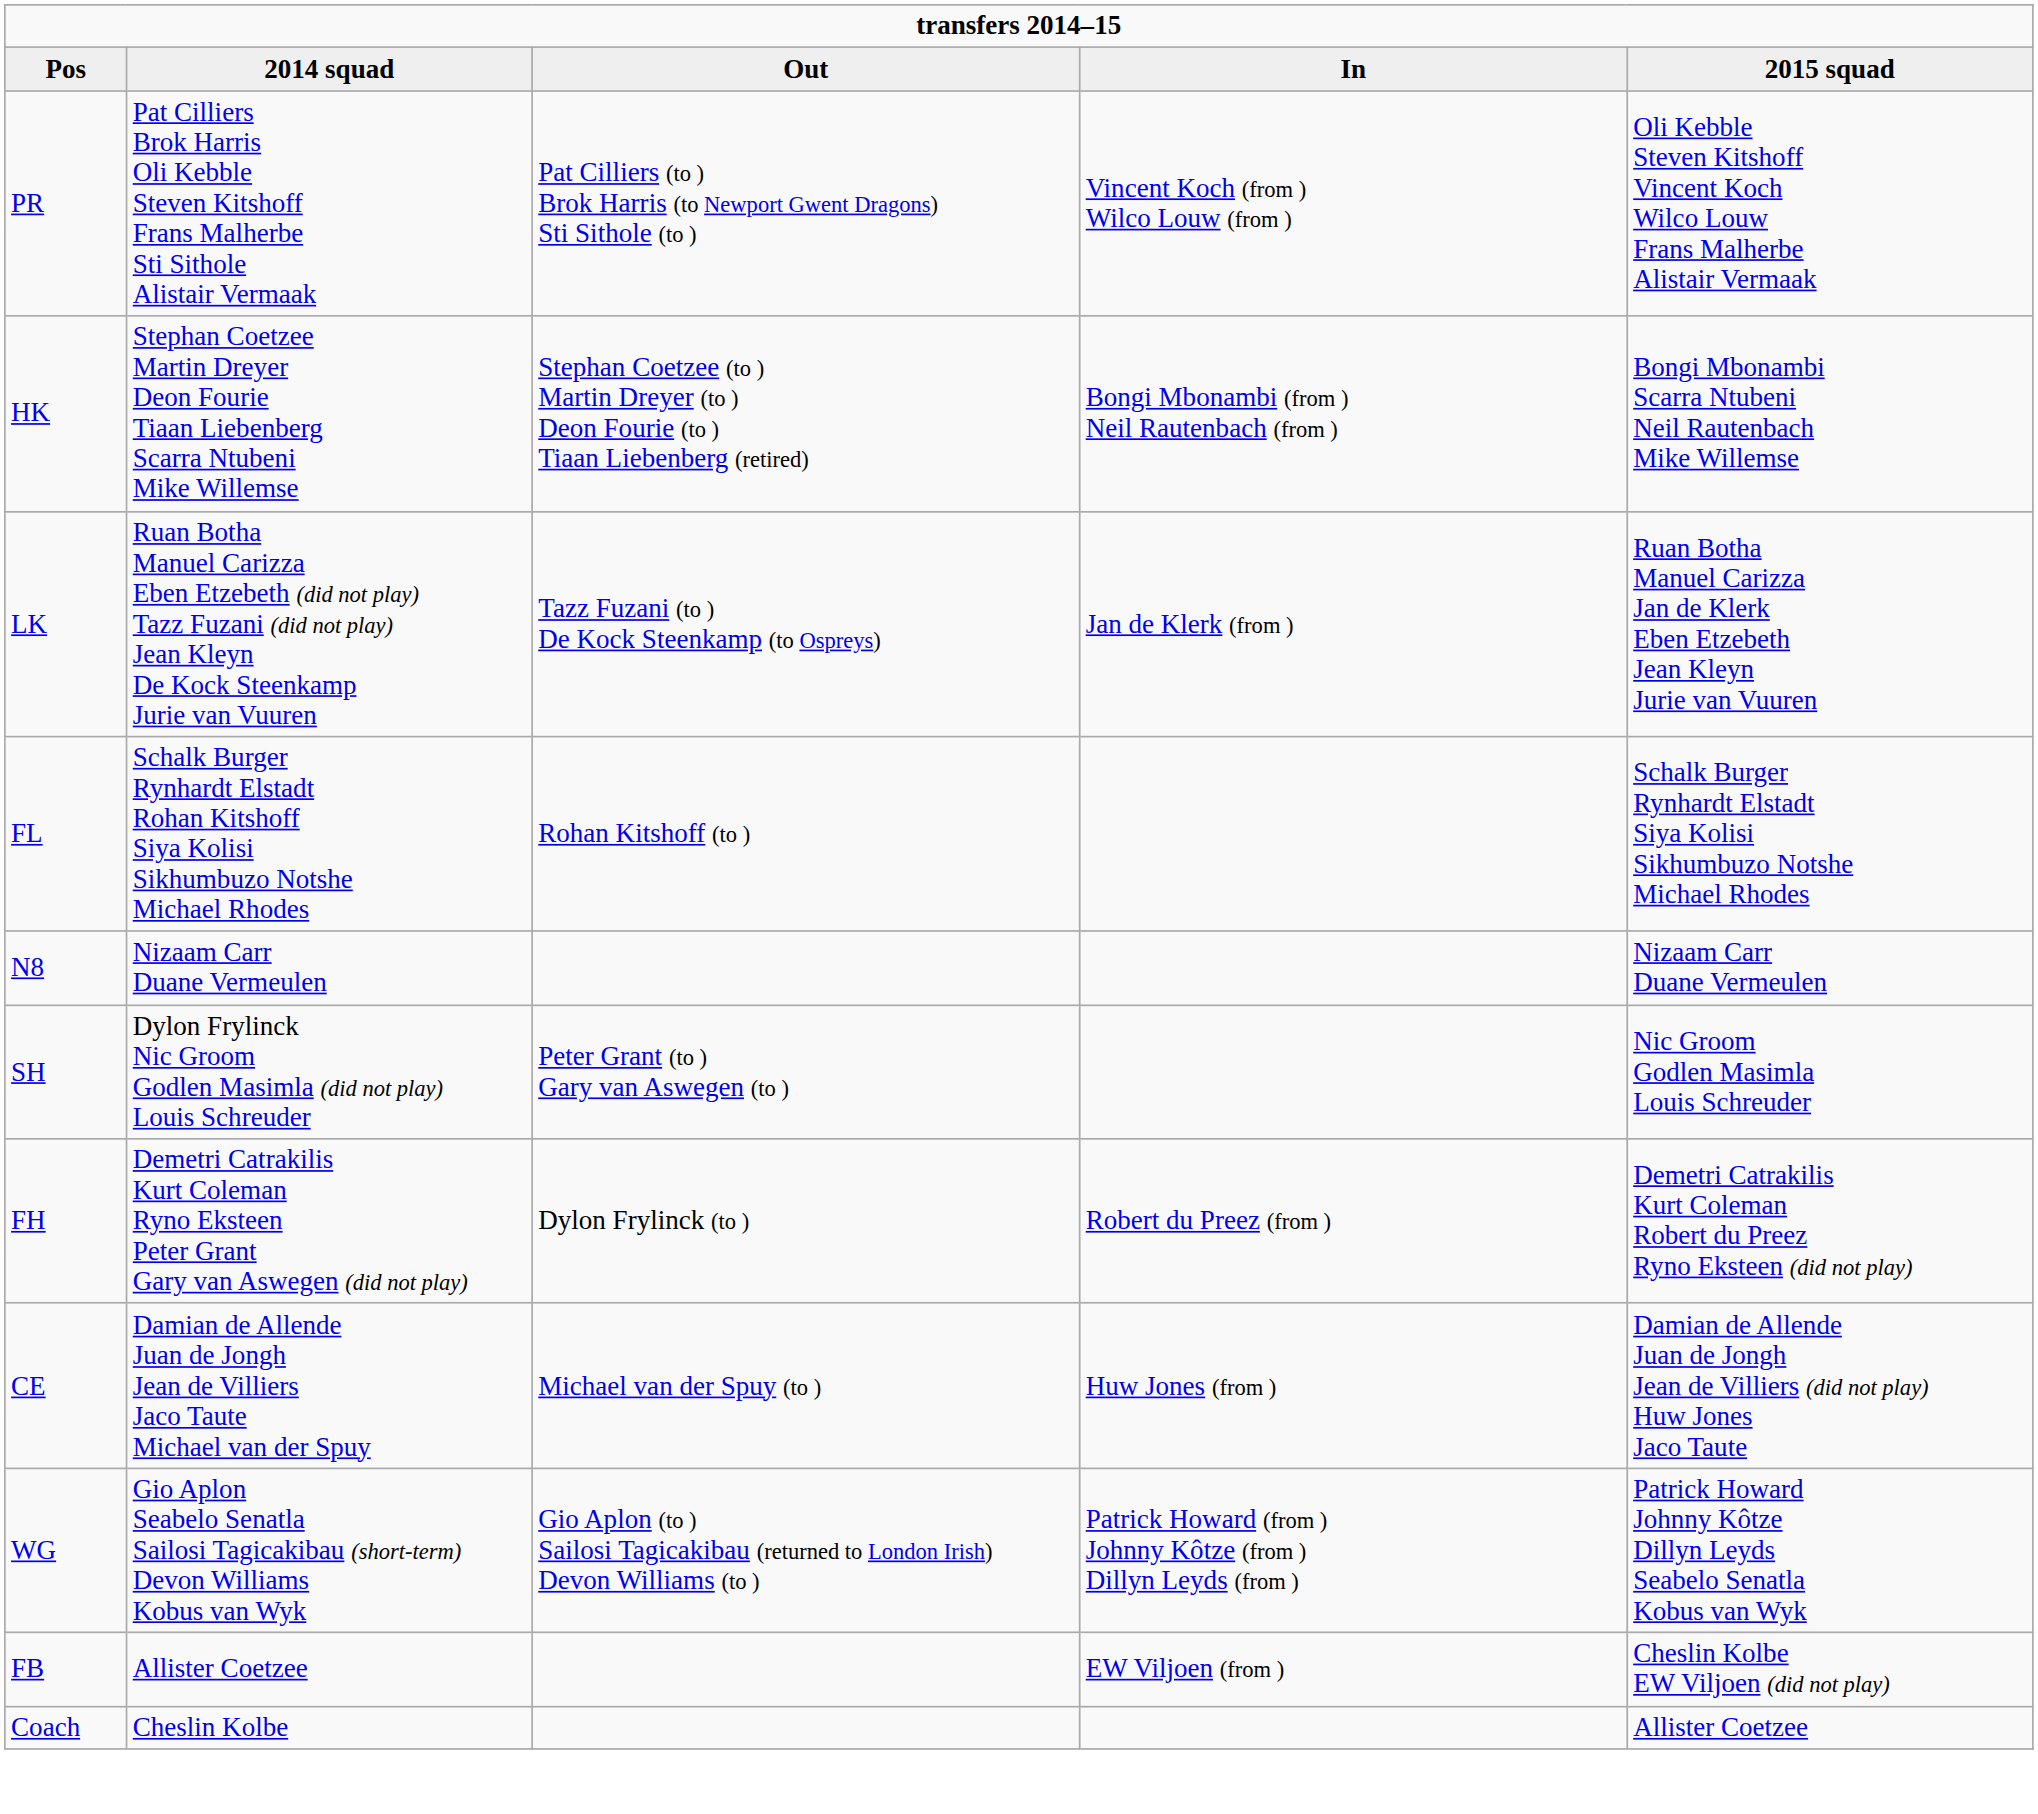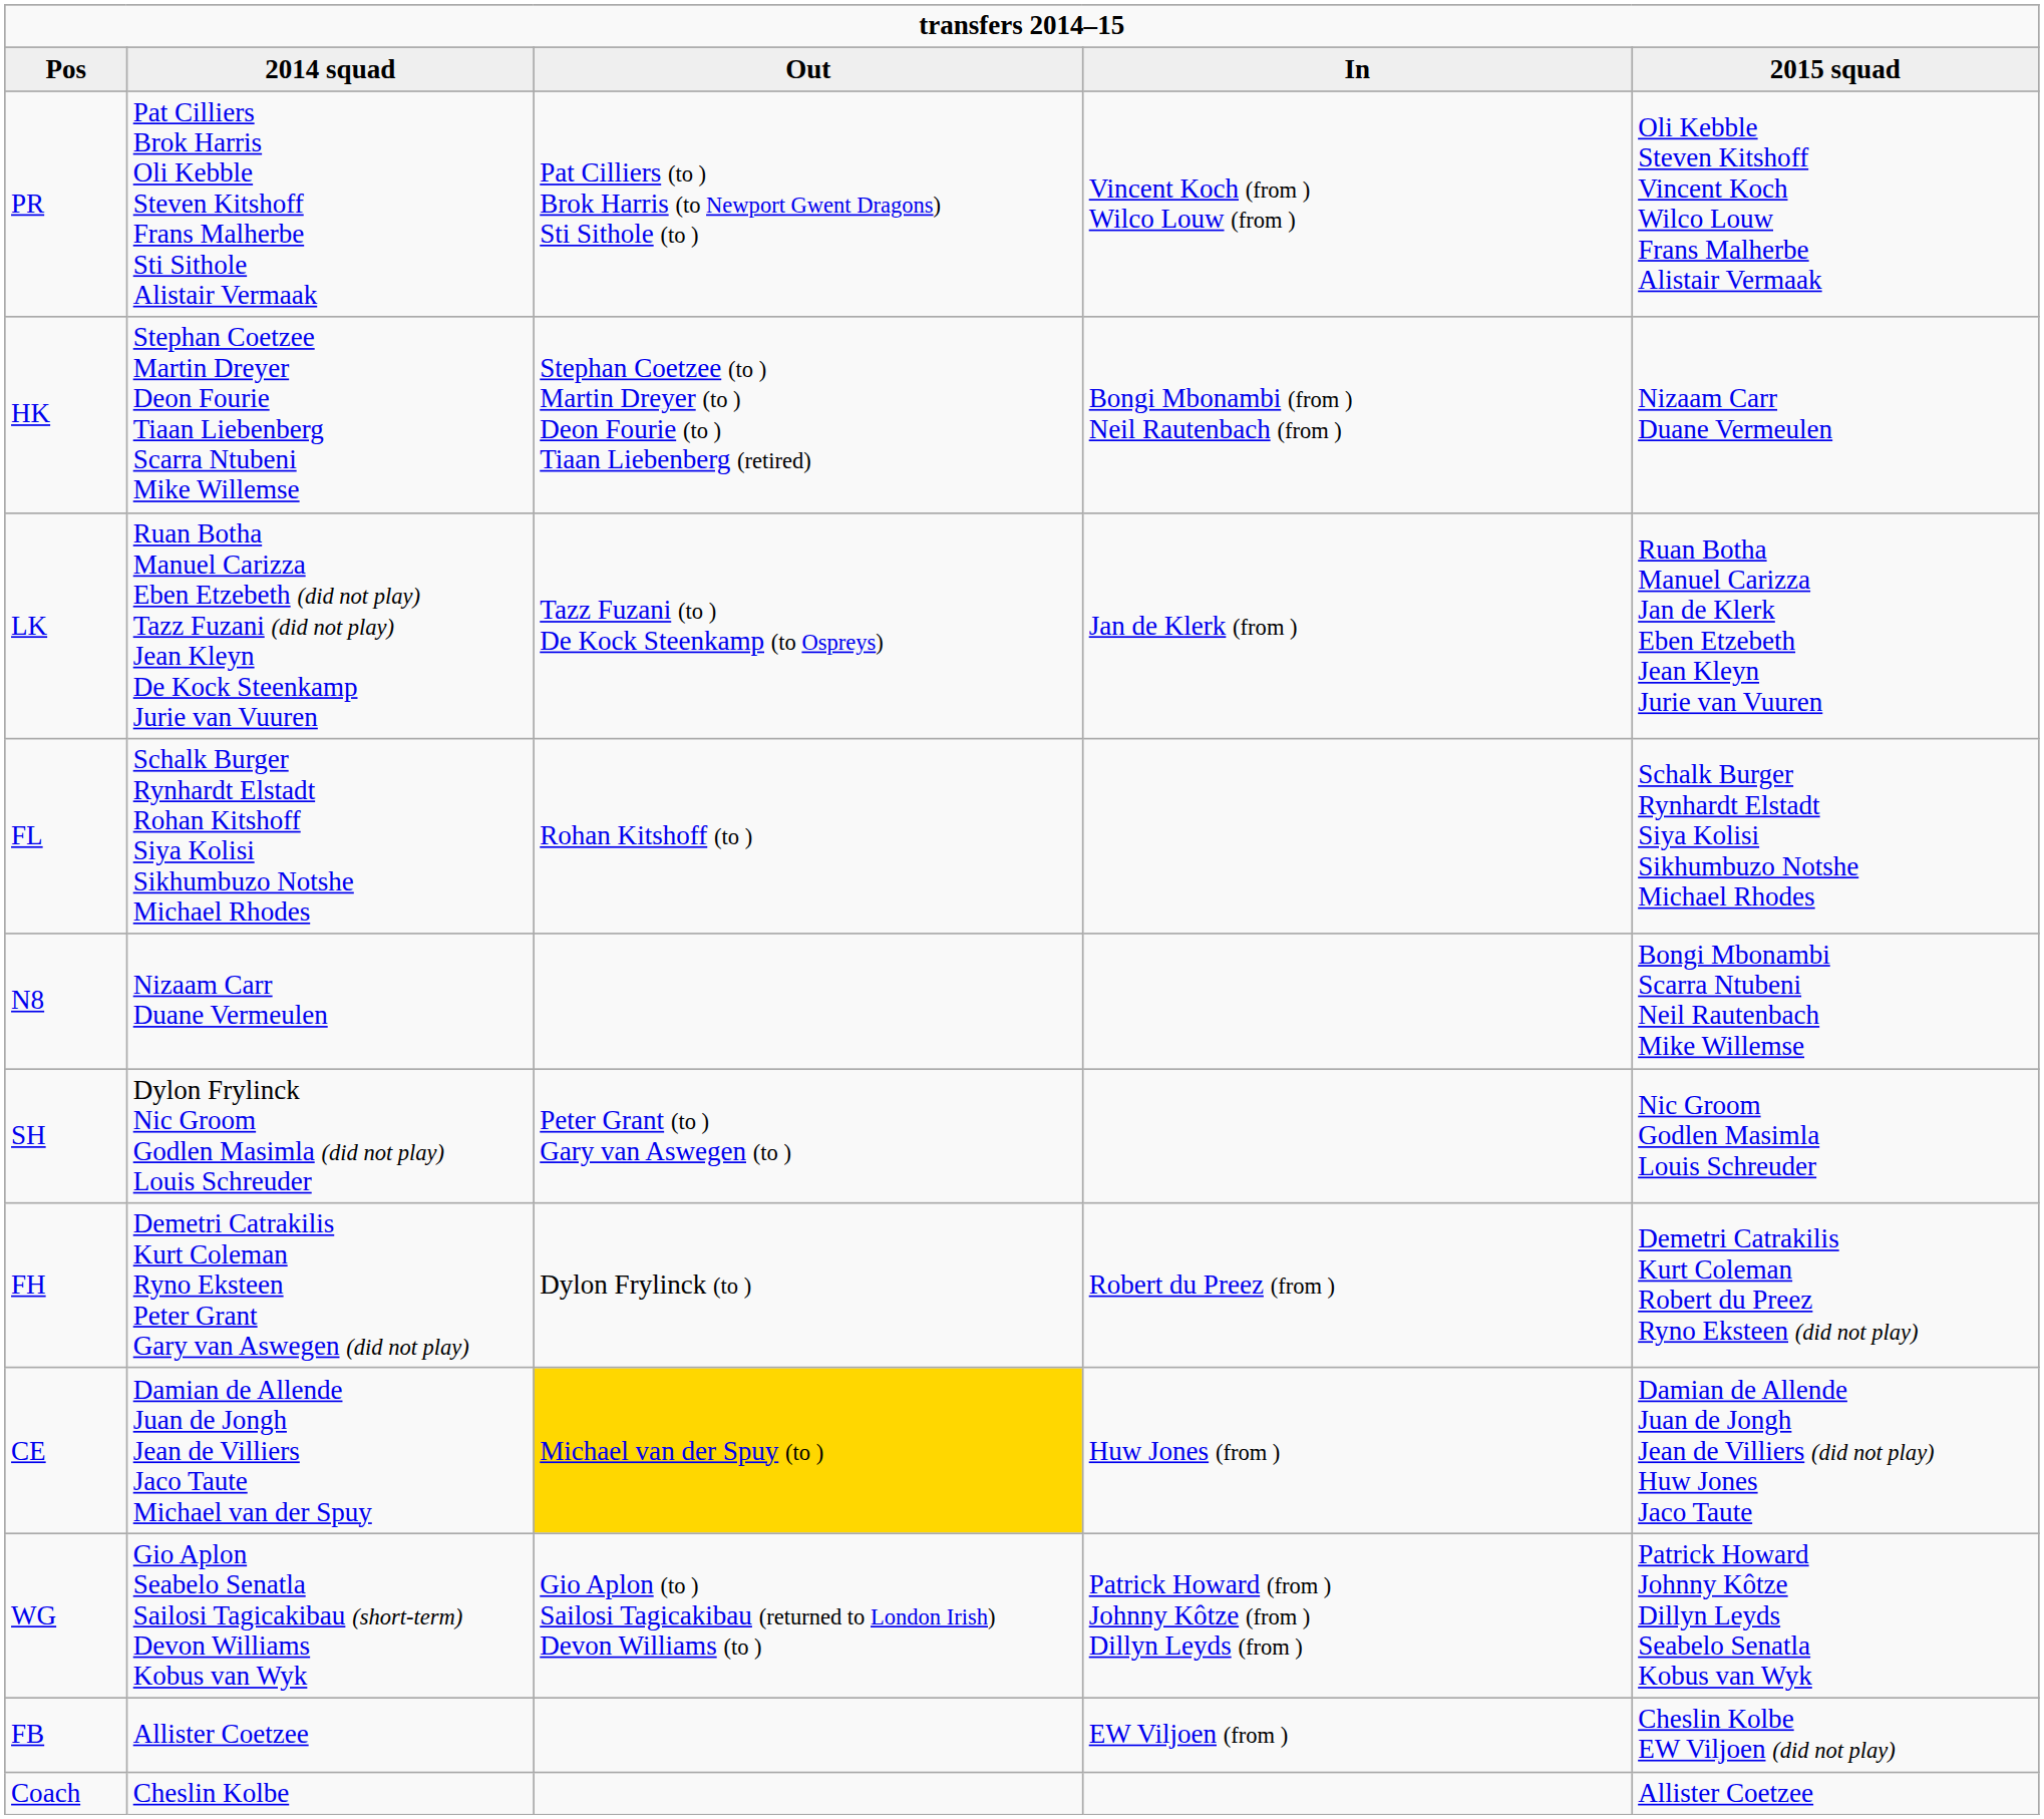 <table class="wikitable" style="text-align: left; width:95%">
 <tr>
 <td colspan="100%" style="text-align:center;"><strong> transfers 2014–15</strong></td>
 </tr>
 <tr>
 <th style="background:#efefef; width:6%;">Pos</th>
 <th style="background:#efefef; width:20%;">2014 squad</th>
 <th style="background:#efefef; width:27%;">Out</th>
 <th style="background:#efefef; width:27%;">In</th>
 <th style="background:#efefef; width:20%;">2015 squad</th>
 </tr>
 <tr>
 <td><a href='#'>PR</a></td>
 <td> <a href='#'>Pat Cilliers</a><br><a href='#'>Brok Harris</a><br><a href='#'>Oli Kebble</a><br><a href='#'>Steven Kitshoff</a><br><a href='#'>Frans Malherbe</a><br><a href='#'>Sti Sithole</a><br><a href='#'>Alistair Vermaak</a></td>
 <td>  <a href='#'>Pat Cilliers</a> <small>(to )</small><br> <a href='#'>Brok Harris</a> <small>(to  <a href='#'>Newport Gwent Dragons</a>)</small><br> <a href='#'>Sti Sithole</a> <small>(to )</small></td>
 <td>  <a href='#'>Vincent Koch</a> <small>(from )</small><br> <a href='#'>Wilco Louw</a> <small>(from )</small></td>
 <td> <a href='#'>Oli Kebble</a><br><a href='#'>Steven Kitshoff</a><br><a href='#'>Vincent Koch</a><br><a href='#'>Wilco Louw</a><br><a href='#'>Frans Malherbe</a><br><a href='#'>Alistair Vermaak</a></td>
 </tr>
 <tr>
 <td><a href='#'>HK</a></td>
 <td> <a href='#'>Stephan Coetzee</a><br><a href='#'>Martin Dreyer</a><br><a href='#'>Deon Fourie</a><br><a href='#'>Tiaan Liebenberg</a><br><a href='#'>Scarra Ntubeni</a><br><a href='#'>Mike Willemse</a></td>
 <td>  <a href='#'>Stephan Coetzee</a> <small>(to )</small><br> <a href='#'>Martin Dreyer</a> <small>(to )</small><br> <a href='#'>Deon Fourie</a> <small>(to )</small><br> <a href='#'>Tiaan Liebenberg</a> <small>(retired)</small></td>
 <td>  <a href='#'>Bongi Mbonambi</a> <small>(from )</small><br> <a href='#'>Neil Rautenbach</a> <small>(from )</small></td>
-<td> <a href='#'>Bongi Mbonambi</a><br><a href='#'>Scarra Ntubeni</a><br><a href='#'>Neil Rautenbach</a><br><a href='#'>Mike Willemse</a></td>
+<td> <a href='#'>Nizaam Carr</a><br><a href='#'>Duane Vermeulen</a></td>
 </tr>
 <tr>
 <td><a href='#'>LK</a></td>
 <td> <a href='#'>Ruan Botha</a><br><a href='#'>Manuel Carizza</a><br><a href='#'>Eben Etzebeth</a> <small><em>(did not play)</em></small><br><a href='#'>Tazz Fuzani</a> <small><em>(did not play)</em></small><br><a href='#'>Jean Kleyn</a><br><a href='#'>De Kock Steenkamp</a><br><a href='#'>Jurie van Vuuren</a></td>
 <td>  <a href='#'>Tazz Fuzani</a> <small>(to )</small><br> <a href='#'>De Kock Steenkamp</a> <small>(to  <a href='#'>Ospreys</a>)</small></td>
 <td>  <a href='#'>Jan de Klerk</a> <small>(from )</small></td>
 <td> <a href='#'>Ruan Botha</a><br><a href='#'>Manuel Carizza</a><br><a href='#'>Jan de Klerk</a><br><a href='#'>Eben Etzebeth</a><br><a href='#'>Jean Kleyn</a><br><a href='#'>Jurie van Vuuren</a></td>
 </tr>
 <tr>
 <td><a href='#'>FL</a></td>
 <td> <a href='#'>Schalk Burger</a><br><a href='#'>Rynhardt Elstadt</a><br><a href='#'>Rohan Kitshoff</a><br><a href='#'>Siya Kolisi</a><br><a href='#'>Sikhumbuzo Notshe</a><br><a href='#'>Michael Rhodes</a></td>
 <td>  <a href='#'>Rohan Kitshoff</a> <small>(to )</small></td>
 <td></td>
 <td> <a href='#'>Schalk Burger</a><br><a href='#'>Rynhardt Elstadt</a><br><a href='#'>Siya Kolisi</a><br><a href='#'>Sikhumbuzo Notshe</a><br><a href='#'>Michael Rhodes</a></td>
 </tr>
 <tr>
 <td><a href='#'>N8</a></td>
 <td> <a href='#'>Nizaam Carr</a><br><a href='#'>Duane Vermeulen</a></td>
 <td></td>
 <td></td>
-<td> <a href='#'>Nizaam Carr</a><br><a href='#'>Duane Vermeulen</a></td>
+<td> <a href='#'>Bongi Mbonambi</a><br><a href='#'>Scarra Ntubeni</a><br><a href='#'>Neil Rautenbach</a><br><a href='#'>Mike Willemse</a></td>
 </tr>
 <tr>
 <td><a href='#'>SH</a></td>
 <td> Dylon Frylinck<br><a href='#'>Nic Groom</a><br><a href='#'>Godlen Masimla</a> <small><em>(did not play)</em></small><br><a href='#'>Louis Schreuder</a></td>
 <td>  <a href='#'>Peter Grant</a> <small>(to )</small><br> <a href='#'>Gary van Aswegen</a> <small>(to )</small></td>
 <td></td>
 <td> <a href='#'>Nic Groom</a><br><a href='#'>Godlen Masimla</a><br><a href='#'>Louis Schreuder</a></td>
 </tr>
 <tr>
 <td><a href='#'>FH</a></td>
 <td> <a href='#'>Demetri Catrakilis</a><br><a href='#'>Kurt Coleman</a><br><a href='#'>Ryno Eksteen</a><br><a href='#'>Peter Grant</a><br><a href='#'>Gary van Aswegen</a> <small><em>(did not play)</em></small></td>
 <td>  Dylon Frylinck <small>(to )</small></td>
 <td>  <a href='#'>Robert du Preez</a> <small>(from )</small></td>
 <td> <a href='#'>Demetri Catrakilis</a><br><a href='#'>Kurt Coleman</a><br><a href='#'>Robert du Preez</a><br><a href='#'>Ryno Eksteen</a> <small><em>(did not play)</em></small></td>
 </tr>
 <tr>
 <td><a href='#'>CE</a></td>
 <td> <a href='#'>Damian de Allende</a><br><a href='#'>Juan de Jongh</a><br><a href='#'>Jean de Villiers</a><br><a href='#'>Jaco Taute</a><br><a href='#'>Michael van der Spuy</a></td>
-<td>  <a href='#'>Michael van der Spuy</a> <small>(to )</small></td>
+<td style="background: gold;">  <a href='#'>Michael van der Spuy</a> <small>(to )</small></td>
 <td>  <a href='#'>Huw Jones</a> <small>(from )</small></td>
 <td> <a href='#'>Damian de Allende</a><br><a href='#'>Juan de Jongh</a><br><a href='#'>Jean de Villiers</a> <small><em>(did not play)</em></small><br><a href='#'>Huw Jones</a><br><a href='#'>Jaco Taute</a></td>
 </tr>
 <tr>
 <td><a href='#'>WG</a></td>
 <td> <a href='#'>Gio Aplon</a><br><a href='#'>Seabelo Senatla</a><br><a href='#'>Sailosi Tagicakibau</a> <small><em>(short-term)</em></small><br><a href='#'>Devon Williams</a><br><a href='#'>Kobus van Wyk</a></td>
 <td>  <a href='#'>Gio Aplon</a> <small>(to )</small><br> <a href='#'>Sailosi Tagicakibau</a> <small>(returned to  <a href='#'>London Irish</a>)</small><br> <a href='#'>Devon Williams</a> <small>(to )</small></td>
 <td>  <a href='#'>Patrick Howard</a> <small>(from )</small><br> <a href='#'>Johnny Kôtze</a> <small>(from )</small><br> <a href='#'>Dillyn Leyds</a> <small>(from )</small></td>
 <td> <a href='#'>Patrick Howard</a><br><a href='#'>Johnny Kôtze</a><br><a href='#'>Dillyn Leyds</a><br><a href='#'>Seabelo Senatla</a><br><a href='#'>Kobus van Wyk</a></td>
 </tr>
 <tr>
 <td><a href='#'>FB</a></td>
 <td> <a href='#'>Allister Coetzee</a></td>
 <td></td>
 <td>  <a href='#'>EW Viljoen</a> <small>(from )</small></td>
 <td> <a href='#'>Cheslin Kolbe</a><br><a href='#'>EW Viljoen</a> <small><em>(did not play)</em></small></td>
 </tr>
 <tr>
 <td><a href='#'>Coach</a></td>
 <td> <a href='#'>Cheslin Kolbe</a></td>
 <td></td>
 <td></td>
 <td> <a href='#'>Allister Coetzee</a></td>
 </tr>
 </table>
